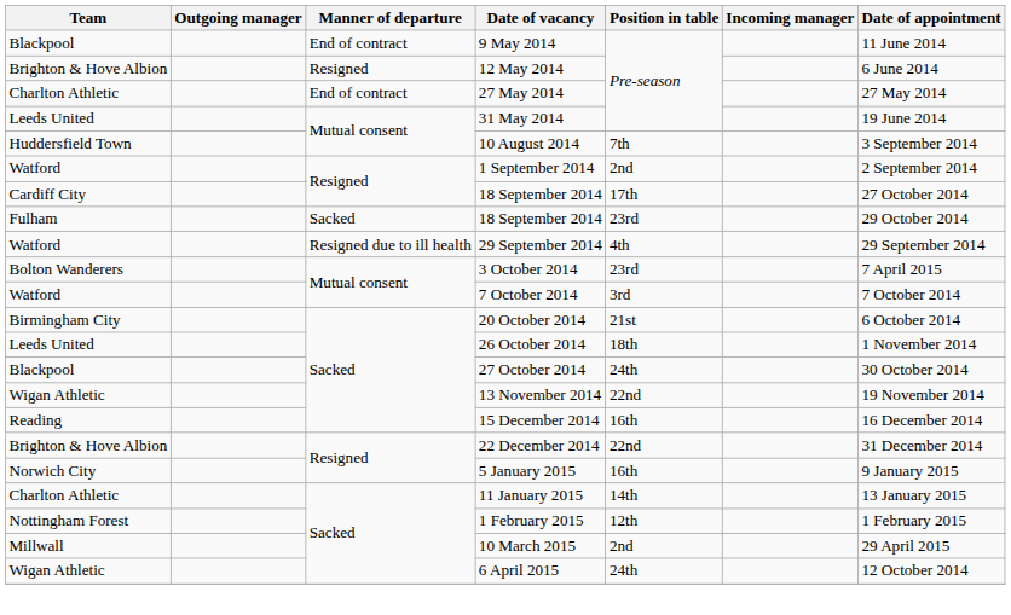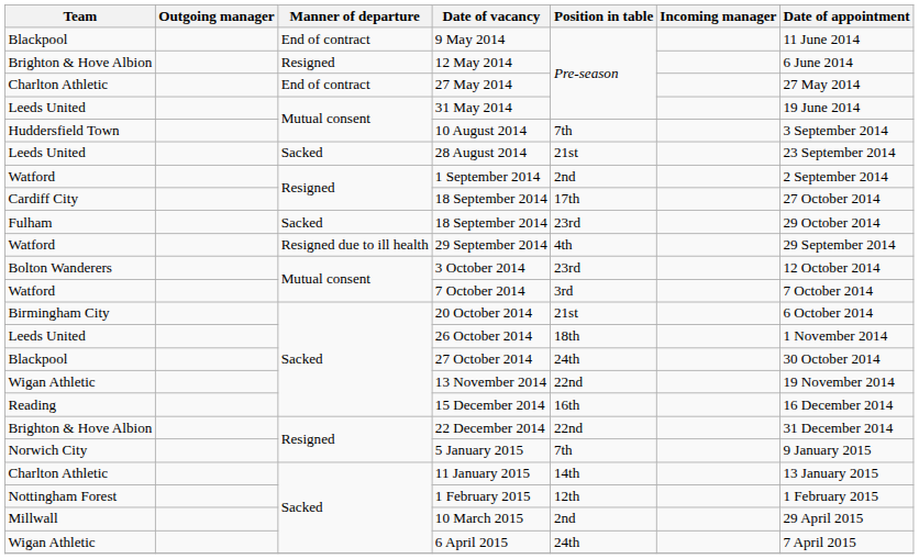 <table class="wikitable sortable">
 <tr>
 <th width-270>Team</th>
 <th>Outgoing manager</th>
 <th>Manner of departure</th>
 <th>Date of vacancy</th>
 <th>Position in table</th>
 <th>Incoming manager</th>
 <th>Date of appointment</th>
 </tr>
 <tr>
 <td>Blackpool</td>
 <td> </td>
 <td>End of contract</td>
 <td>9 May 2014</td>
 <td rowspan=4><em>Pre-season</em></td>
 <td> </td>
 <td>11 June 2014</td>
 </tr>
 <tr>
 <td>Brighton & Hove Albion</td>
 <td> </td>
 <td>Resigned</td>
 <td>12 May 2014</td>
 <td>  </td>
 <td>6 June 2014</td>
 </tr>
 <tr>
 <td>Charlton Athletic</td>
 <td> </td>
 <td>End of contract</td>
 <td>27 May 2014</td>
 <td> </td>
 <td>27 May 2014</td>
 </tr>
 <tr>
 <td>Leeds United</td>
 <td> </td>
 <td rowspan=2>Mutual consent</td>
 <td>31 May 2014</td>
 <td> </td>
 <td>19 June 2014</td>
 </tr>
 <tr>
 <td>Huddersfield Town</td>
 <td> </td>
 <td>10 August 2014</td>
 <td>7th</td>
 <td> </td>
 <td>3 September 2014</td>
 </tr>
 <tr>
+<td>Leeds United</td>
+<td> </td>
+<td>Sacked</td>
+<td>28 August 2014</td>
+<td>21st</td>
+<td> </td>
+<td>23 September 2014</td>
+</tr>
+<tr>
 <td>Watford</td>
 <td> </td>
 <td rowspan=2>Resigned</td>
 <td>1 September 2014</td>
 <td>2nd</td>
 <td> </td>
 <td>2 September 2014</td>
 </tr>
 <tr>
 <td>Cardiff City</td>
 <td> </td>
 <td>18 September 2014</td>
 <td>17th</td>
 <td> </td>
 <td>27 October 2014</td>
 </tr>
 <tr>
 <td>Fulham</td>
 <td> </td>
 <td>Sacked</td>
 <td>18 September 2014</td>
 <td>23rd</td>
 <td> </td>
 <td>29 October 2014</td>
 </tr>
 <tr>
 <td>Watford</td>
 <td> </td>
 <td>Resigned due to ill health</td>
 <td>29 September 2014</td>
 <td>4th</td>
 <td> </td>
 <td>29 September 2014</td>
 </tr>
 <tr>
 <td>Bolton Wanderers</td>
 <td> </td>
 <td rowspan=2>Mutual consent</td>
 <td>3 October 2014</td>
 <td>23rd</td>
 <td> </td>
-<td>7 April 2015</td>
+<td>12 October 2014</td>
 </tr>
 <tr>
 <td>Watford</td>
 <td> </td>
 <td>7 October 2014</td>
 <td>3rd</td>
 <td> </td>
 <td>7 October 2014</td>
 </tr>
 <tr>
 <td>Birmingham City</td>
 <td> </td>
 <td rowspan=5>Sacked</td>
 <td>20 October 2014</td>
 <td>21st</td>
 <td> </td>
 <td>6 October 2014</td>
 </tr>
 <tr>
 <td>Leeds United</td>
 <td> </td>
 <td>26 October 2014</td>
 <td>18th</td>
 <td> </td>
 <td>1 November 2014</td>
 </tr>
 <tr>
 <td>Blackpool</td>
 <td> </td>
 <td>27 October 2014</td>
 <td>24th</td>
 <td> </td>
 <td>30 October 2014</td>
 </tr>
 <tr>
 <td>Wigan Athletic</td>
 <td> </td>
 <td>13 November 2014</td>
 <td>22nd</td>
 <td> </td>
 <td>19 November 2014</td>
 </tr>
 <tr>
 <td>Reading</td>
 <td> </td>
 <td>15 December 2014</td>
 <td>16th</td>
 <td> </td>
 <td>16 December 2014</td>
 </tr>
 <tr>
 <td>Brighton & Hove Albion</td>
 <td> </td>
 <td rowspan=2>Resigned</td>
 <td>22 December 2014</td>
 <td>22nd</td>
 <td> </td>
 <td>31 December 2014</td>
 </tr>
 <tr>
 <td>Norwich City</td>
 <td> </td>
 <td>5 January 2015</td>
-<td>16th</td>
+<td>7th</td>
 <td> </td>
 <td>9 January 2015</td>
 </tr>
 <tr>
 <td>Charlton Athletic</td>
 <td> </td>
 <td rowspan=4>Sacked</td>
 <td>11 January 2015</td>
 <td>14th</td>
 <td> </td>
 <td>13 January 2015</td>
 </tr>
 <tr>
 <td>Nottingham Forest</td>
 <td> </td>
 <td>1 February 2015</td>
 <td>12th</td>
 <td> </td>
 <td>1 February 2015</td>
 </tr>
 <tr>
 <td>Millwall</td>
 <td> </td>
 <td>10 March 2015</td>
 <td>2nd</td>
 <td> </td>
 <td>29 April 2015</td>
 </tr>
 <tr>
 <td>Wigan Athletic</td>
 <td> </td>
 <td>6 April 2015</td>
 <td>24th</td>
 <td> </td>
-<td>12 October 2014</td>
+<td>7 April 2015</td>
 </tr>
 <tr>
 </tr>
 </table>
